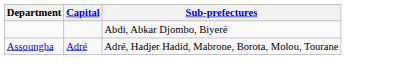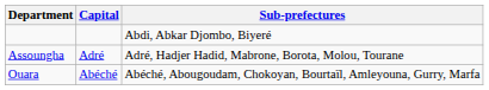 <table class="wikitable">
 <tr>
 <th>Department</th>
 <th><a href='#'>Capital</a></th>
 <th><a href='#'>Sub-prefectures</a></th>
 </tr>
 <tr>
 <td></td>
 <td></td>
 <td>Abdi, Abkar Djombo, Biyeré</td>
 </tr>
 <tr>
 <td><a href='#'>Assoungha</a></td>
 <td><a href='#'>Adré</a></td>
 <td>Adré, Hadjer Hadid, Mabrone, Borota, Molou, Tourane</td>
 </tr>
+<tr>
+<td><a href='#'>Ouara</a></td>
+<td><a href='#'>Abéché</a></td>
+<td>Abéché, Abougoudam, Chokoyan, Bourtaïl, Amleyouna, Gurry, Marfa</td>
+</tr>
 </table>
